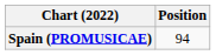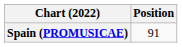 <table class="wikitable sortable plainrowheaders" style="text-align:center">
 <tr>
 <th scope="col">Chart (2022)</th>
 <th scope="col">Position</th>
 </tr>
 <tr>
 <th scope="row">Spain (<a href='#'>PROMUSICAE</a>)</th>
-<td>94</td>
+<td>91</td>
 </tr>
 </table>
